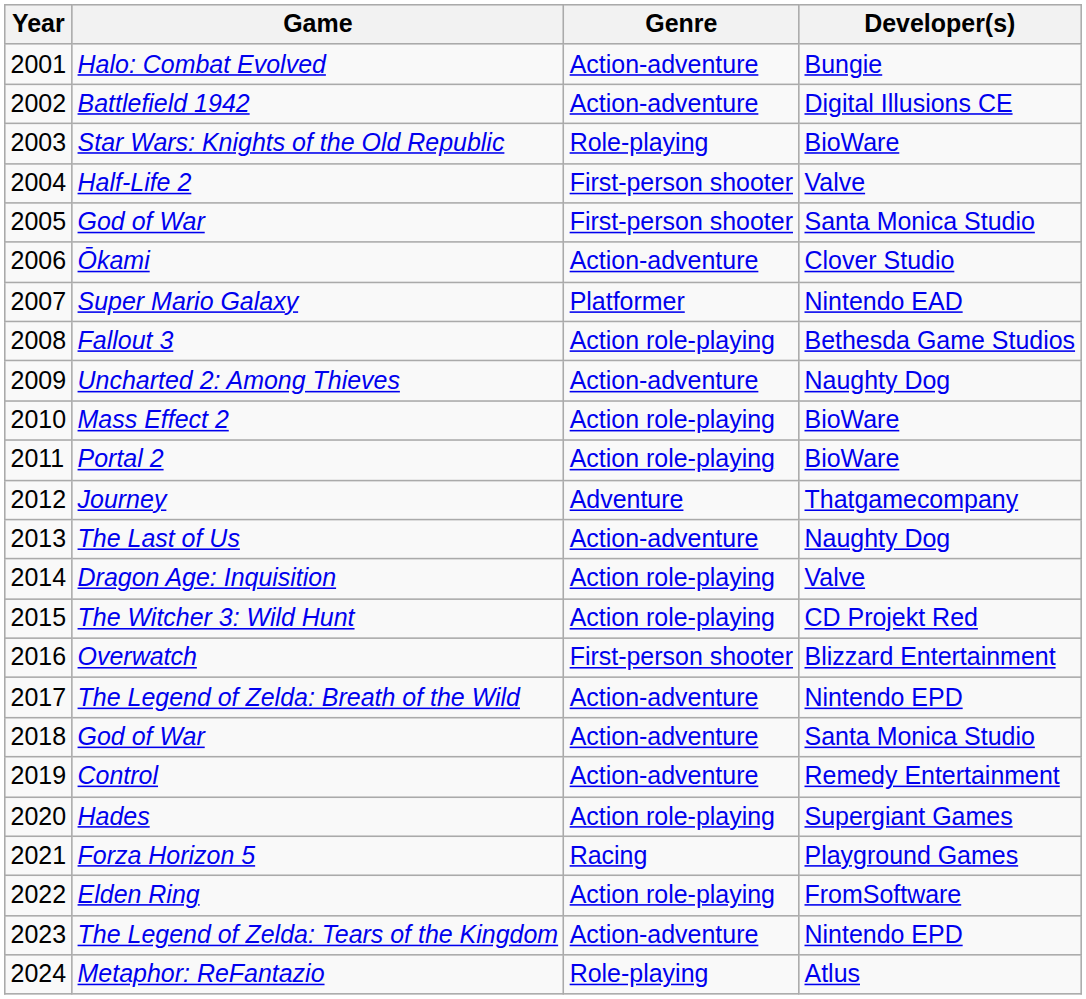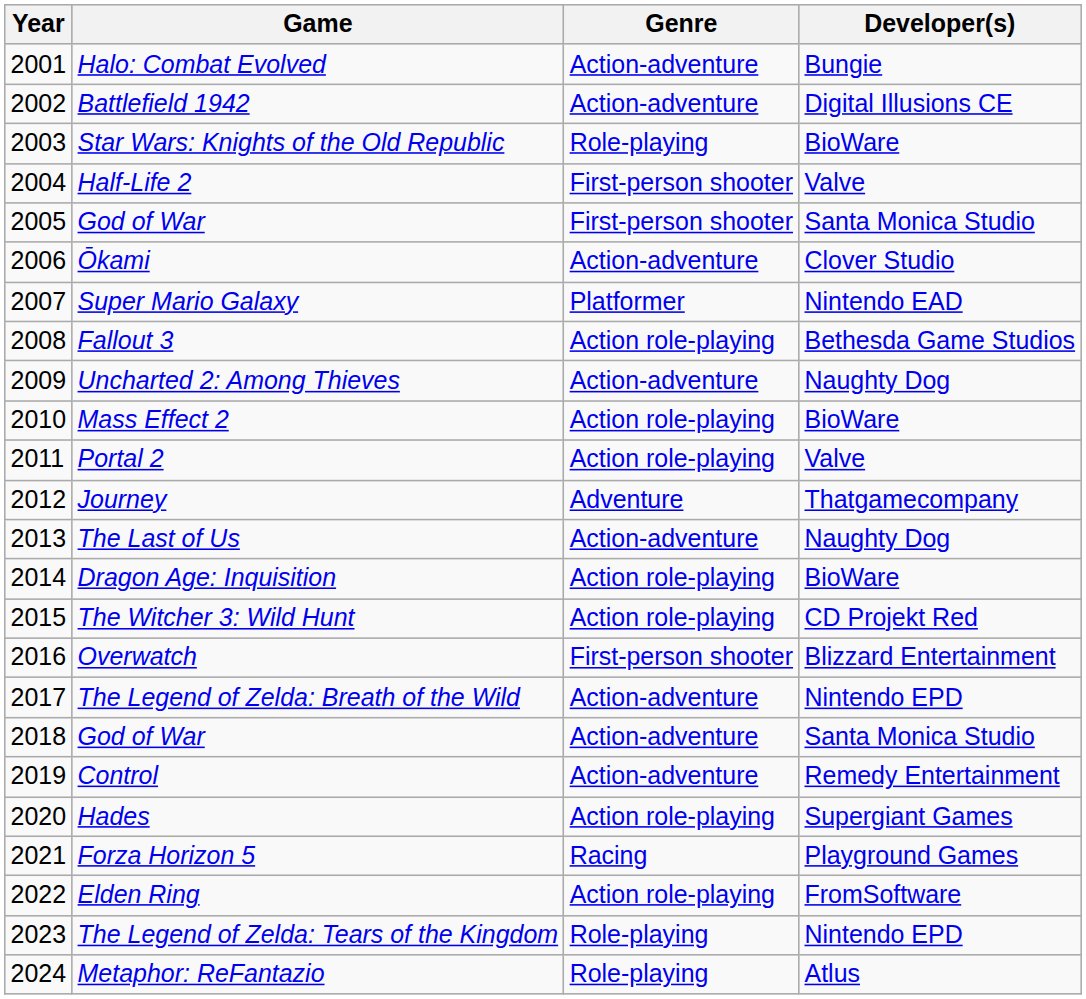 <table class="wikitable">
 <tr>
 <th>Year</th>
 <th>Game</th>
 <th>Genre</th>
 <th>Developer(s)</th>
 </tr>
 <tr>
 <td>2001</td>
 <td><em><a href='#'>Halo: Combat Evolved</a></em></td>
 <td><a href='#'>Action-adventure</a></td>
 <td><a href='#'>Bungie</a></td>
 </tr>
 <tr>
 <td>2002</td>
 <td><em><a href='#'>Battlefield 1942</a></em></td>
 <td><a href='#'>Action-adventure</a></td>
 <td><a href='#'>Digital Illusions CE</a></td>
 </tr>
 <tr>
 <td>2003</td>
 <td><em><a href='#'>Star Wars: Knights of the Old Republic</a></em></td>
 <td><a href='#'>Role-playing</a></td>
 <td><a href='#'>BioWare</a></td>
 </tr>
 <tr>
 <td>2004</td>
 <td><em><a href='#'>Half-Life 2</a></em></td>
 <td><a href='#'>First-person shooter</a></td>
 <td><a href='#'>Valve</a></td>
 </tr>
 <tr>
 <td>2005</td>
 <td><em><a href='#'>God of War</a></em></td>
 <td><a href='#'>First-person shooter</a></td>
 <td><a href='#'>Santa Monica Studio</a></td>
 </tr>
 <tr>
 <td>2006</td>
 <td><em><a href='#'>Ōkami</a></em></td>
 <td><a href='#'>Action-adventure</a></td>
 <td><a href='#'>Clover Studio</a></td>
 </tr>
 <tr>
 <td>2007</td>
 <td><em><a href='#'>Super Mario Galaxy</a></em></td>
 <td><a href='#'>Platformer</a></td>
 <td><a href='#'>Nintendo EAD</a></td>
 </tr>
 <tr>
 <td>2008</td>
 <td><em><a href='#'>Fallout 3</a></em></td>
 <td><a href='#'>Action role-playing</a></td>
 <td><a href='#'>Bethesda Game Studios</a></td>
 </tr>
 <tr>
 <td>2009</td>
 <td><em><a href='#'>Uncharted 2: Among Thieves</a></em></td>
 <td><a href='#'>Action-adventure</a></td>
 <td><a href='#'>Naughty Dog</a></td>
 </tr>
 <tr>
 <td>2010</td>
 <td><em><a href='#'>Mass Effect 2</a></em></td>
 <td><a href='#'>Action role-playing</a></td>
 <td><a href='#'>BioWare</a></td>
 </tr>
 <tr>
 <td>2011</td>
 <td><em><a href='#'>Portal 2</a></em></td>
 <td><a href='#'>Action role-playing</a></td>
-<td><a href='#'>BioWare</a></td>
+<td><a href='#'>Valve</a></td>
 </tr>
 <tr>
 <td>2012</td>
 <td><em><a href='#'>Journey</a></em></td>
 <td><a href='#'>Adventure</a></td>
 <td><a href='#'>Thatgamecompany</a></td>
 </tr>
 <tr>
 <td>2013</td>
 <td><em><a href='#'>The Last of Us</a> </em></td>
 <td><a href='#'>Action-adventure</a></td>
 <td><a href='#'>Naughty Dog</a></td>
 </tr>
 <tr>
 <td>2014</td>
 <td><em><a href='#'>Dragon Age: Inquisition</a></em></td>
 <td><a href='#'>Action role-playing</a></td>
-<td><a href='#'>Valve</a></td>
+<td><a href='#'>BioWare</a></td>
 </tr>
 <tr>
 <td>2015</td>
 <td><em><a href='#'>The Witcher 3: Wild Hunt</a></em></td>
 <td><a href='#'>Action role-playing</a></td>
 <td><a href='#'>CD Projekt Red</a></td>
 </tr>
 <tr>
 <td>2016</td>
 <td><em><a href='#'>Overwatch</a></em></td>
 <td><a href='#'>First-person shooter</a></td>
 <td><a href='#'>Blizzard Entertainment</a></td>
 </tr>
 <tr>
 <td>2017</td>
 <td><em><a href='#'>The Legend of Zelda: Breath of the Wild</a></em></td>
 <td><a href='#'>Action-adventure</a></td>
 <td><a href='#'>Nintendo EPD</a></td>
 </tr>
 <tr>
 <td>2018</td>
 <td><em><a href='#'>God of War</a></em></td>
 <td><a href='#'>Action-adventure</a></td>
 <td><a href='#'>Santa Monica Studio</a></td>
 </tr>
 <tr>
 <td>2019</td>
 <td><em><a href='#'>Control</a></em></td>
 <td><a href='#'>Action-adventure</a></td>
 <td><a href='#'>Remedy Entertainment</a></td>
 </tr>
 <tr>
 <td>2020</td>
 <td><em><a href='#'>Hades</a></em></td>
 <td><a href='#'>Action role-playing</a></td>
 <td><a href='#'>Supergiant Games</a></td>
 </tr>
 <tr>
 <td>2021</td>
 <td><em><a href='#'>Forza Horizon 5</a></em></td>
 <td><a href='#'>Racing</a></td>
 <td><a href='#'>Playground Games</a></td>
 </tr>
 <tr>
 <td>2022</td>
 <td><em><a href='#'>Elden Ring</a></em></td>
 <td><a href='#'>Action role-playing</a></td>
 <td><a href='#'>FromSoftware</a></td>
 </tr>
 <tr>
 <td>2023</td>
 <td><em><a href='#'>The Legend of Zelda: Tears of the Kingdom</a></em></td>
-<td><a href='#'>Action-adventure</a></td>
+<td><a href='#'>Role-playing</a></td>
 <td><a href='#'>Nintendo EPD</a></td>
 </tr>
 <tr>
 <td>2024</td>
 <td><em><a href='#'>Metaphor: ReFantazio</a></em></td>
 <td><a href='#'>Role-playing</a></td>
 <td><a href='#'>Atlus</a></td>
 </tr>
 </table>
